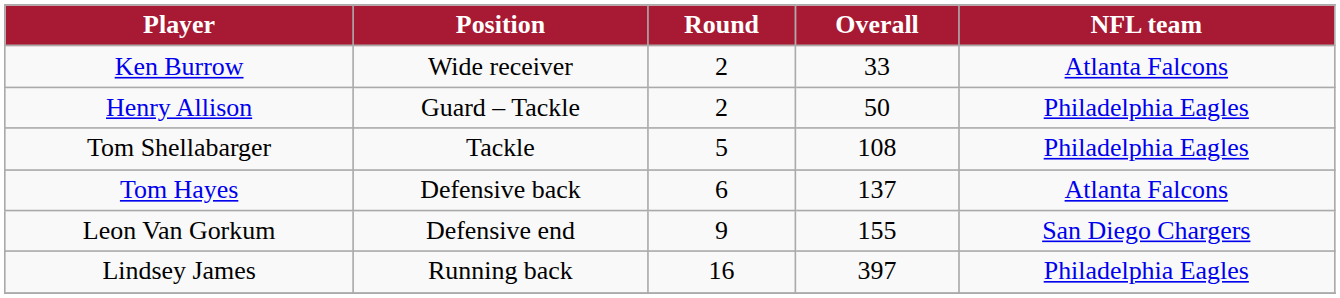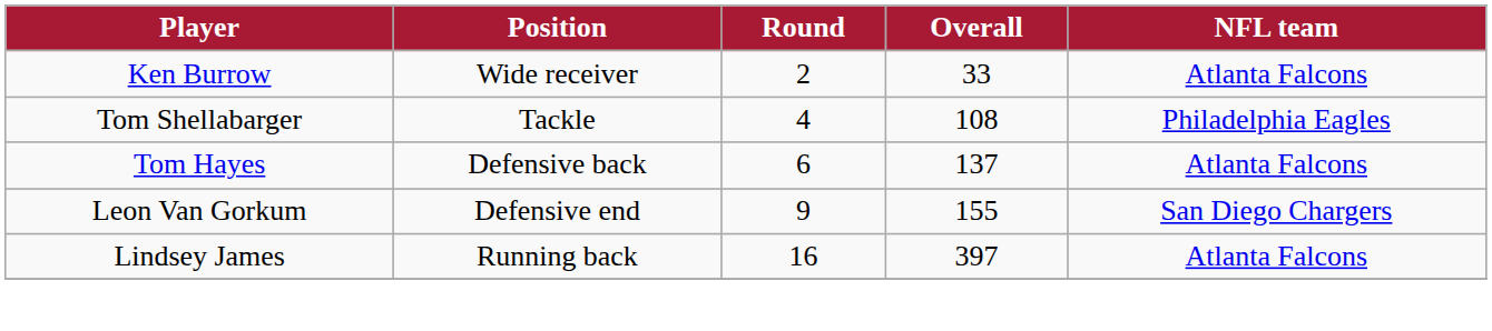 <table class="wikitable" width="65%">
 <tr>
 <th style="background:#A81933;color:#FFFFFF;">Player</th>
 <th style="background:#A81933;color:#FFFFFF;">Position</th>
 <th style="background:#A81933;color:#FFFFFF;">Round</th>
 <th style="background:#A81933;color:#FFFFFF;">Overall</th>
 <th style="background:#A81933;color:#FFFFFF;">NFL team</th>
 </tr>
 <tr align="center" bgcolor="">
 <td><a href='#'>Ken Burrow</a></td>
 <td>Wide receiver</td>
 <td>2</td>
 <td>33</td>
 <td><a href='#'>Atlanta Falcons</a></td>
 </tr>
 <tr align="center" bgcolor="">
-<td><a href='#'>Henry Allison</a></td>
-<td>Guard – Tackle</td>
-<td>2</td>
-<td>50</td>
-<td><a href='#'>Philadelphia Eagles</a></td>
-</tr>
-<tr align="center" bgcolor="">
 <td>Tom Shellabarger</td>
 <td>Tackle</td>
-<td>5</td>
+<td>4</td>
 <td>108</td>
 <td><a href='#'>Philadelphia Eagles</a></td>
 </tr>
 <tr align="center" bgcolor="">
 <td><a href='#'>Tom Hayes</a></td>
 <td>Defensive back</td>
 <td>6</td>
 <td>137</td>
 <td><a href='#'>Atlanta Falcons</a></td>
 </tr>
 <tr align="center" bgcolor="">
 <td>Leon Van Gorkum</td>
 <td>Defensive end</td>
 <td>9</td>
 <td>155</td>
 <td><a href='#'>San Diego Chargers</a></td>
 </tr>
 <tr align="center" bgcolor="">
 <td>Lindsey James</td>
 <td>Running back</td>
 <td>16</td>
 <td>397</td>
-<td><a href='#'>Philadelphia Eagles</a></td>
+<td><a href='#'>Atlanta Falcons</a></td>
 </tr>
 <tr align="center" bgcolor="">
 </tr>
 </table>
